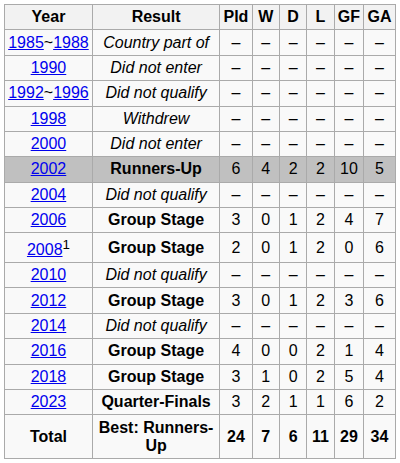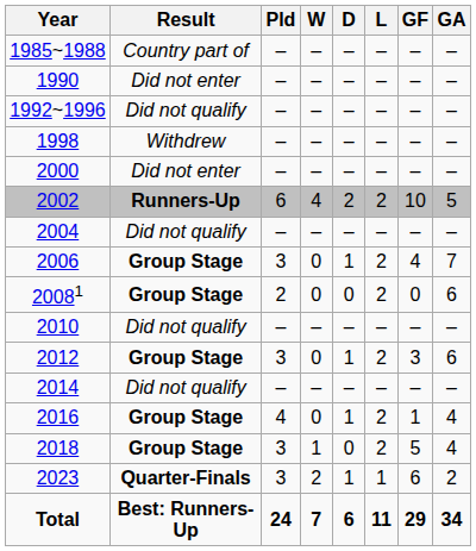 <table class="wikitable" style="text-align: center">
 <tr>
 <th width=80>Year</th>
 <th width=120>Result</th>
 <th width=20>Pld</th>
 <th width=20>W</th>
 <th width=20>D</th>
 <th width=20>L</th>
 <th width=20>GF</th>
 <th width=20>GA</th>
 </tr>
 <tr>
 <td><a href='#'>1985</a>~<a href='#'>1988</a></td>
 <td><em>Country part of </em></td>
 <td>–</td>
 <td>–</td>
 <td>–</td>
 <td>–</td>
 <td>–</td>
 <td>–</td>
 </tr>
 <tr>
 <td> <a href='#'>1990</a></td>
 <td><em>Did not enter</em></td>
 <td>–</td>
 <td>–</td>
 <td>–</td>
 <td>–</td>
 <td>–</td>
 <td>–</td>
 </tr>
 <tr>
 <td><a href='#'>1992</a>~<a href='#'>1996</a></td>
 <td><em>Did not qualify</em></td>
 <td>–</td>
 <td>–</td>
 <td>–</td>
 <td>–</td>
 <td>–</td>
 <td>–</td>
 </tr>
 <tr>
 <td> <a href='#'>1998</a></td>
 <td><em>Withdrew</em></td>
 <td>–</td>
 <td>–</td>
 <td>–</td>
 <td>–</td>
 <td>–</td>
 <td>–</td>
 </tr>
 <tr>
 <td> <a href='#'>2000</a></td>
 <td><em>Did not enter</em></td>
 <td>–</td>
 <td>–</td>
 <td>–</td>
 <td>–</td>
 <td>–</td>
 <td>–</td>
 </tr>
 <tr bgcolor=silver>
 <td> <a href='#'>2002</a></td>
 <td><strong>Runners-Up</strong></td>
 <td>6</td>
 <td>4</td>
 <td>2</td>
 <td>2</td>
 <td>10</td>
 <td>5</td>
 </tr>
 <tr>
 <td> <a href='#'>2004</a></td>
 <td><em>Did not qualify</em></td>
 <td>–</td>
 <td>–</td>
 <td>–</td>
 <td>–</td>
 <td>–</td>
 <td>–</td>
 </tr>
 <tr>
 <td> <a href='#'>2006</a></td>
 <td><strong>Group Stage</strong></td>
 <td>3</td>
 <td>0</td>
 <td>1</td>
 <td>2</td>
 <td>4</td>
 <td>7</td>
 </tr>
 <tr>
 <td> <a href='#'>2008</a><sup>1</sup></td>
 <td><strong>Group Stage</strong></td>
 <td>2</td>
 <td>0</td>
-<td>1</td>
+<td>0</td>
 <td>2</td>
 <td>0</td>
 <td>6</td>
 </tr>
 <tr>
 <td> <a href='#'>2010</a></td>
 <td><em>Did not qualify</em></td>
 <td>–</td>
 <td>–</td>
 <td>–</td>
 <td>–</td>
 <td>–</td>
 <td>–</td>
 </tr>
 <tr>
 <td> <a href='#'>2012</a></td>
 <td><strong>Group Stage</strong></td>
 <td>3</td>
 <td>0</td>
 <td>1</td>
 <td>2</td>
 <td>3</td>
 <td>6</td>
 </tr>
 <tr>
 <td> <a href='#'>2014</a></td>
 <td><em>Did not qualify</em></td>
 <td>–</td>
 <td>–</td>
 <td>–</td>
 <td>–</td>
 <td>–</td>
 <td>–</td>
 </tr>
 <tr>
 <td> <a href='#'>2016</a></td>
 <td><strong>Group Stage</strong></td>
 <td>4</td>
 <td>0</td>
-<td>0</td>
+<td>1</td>
 <td>2</td>
 <td>1</td>
 <td>4</td>
 </tr>
 <tr>
 <td> <a href='#'>2018</a></td>
 <td><strong>Group Stage</strong></td>
 <td>3</td>
 <td>1</td>
 <td>0</td>
 <td>2</td>
 <td>5</td>
 <td>4</td>
 </tr>
 <tr>
 <td> <a href='#'>2023</a></td>
 <td><strong>Quarter-Finals</strong></td>
 <td>3</td>
 <td>2</td>
 <td>1</td>
 <td>1</td>
 <td>6</td>
 <td>2</td>
 </tr>
 <tr>
 <td><strong>Total</strong></td>
 <td><strong>Best: Runners-Up</strong></td>
 <td><strong>24</strong></td>
 <td><strong>7</strong></td>
 <td><strong>6</strong></td>
 <td><strong>11</strong></td>
 <td><strong>29</strong></td>
 <td><strong>34</strong></td>
 </tr>
 </table>
